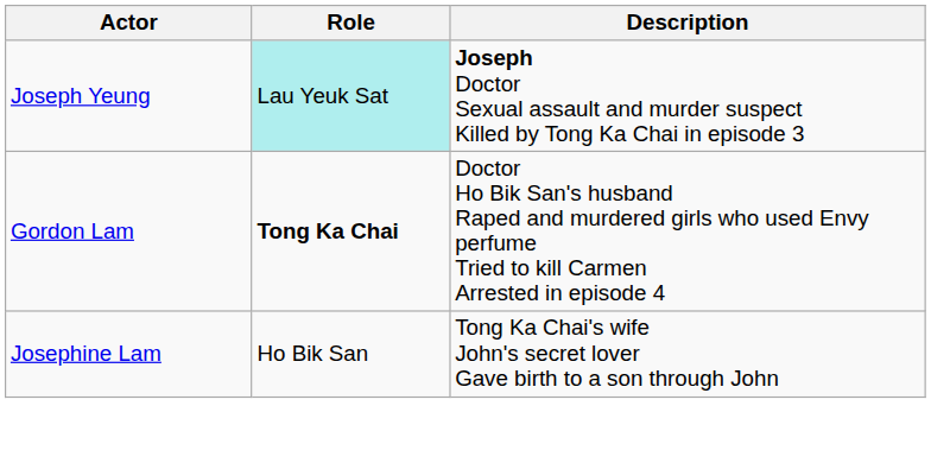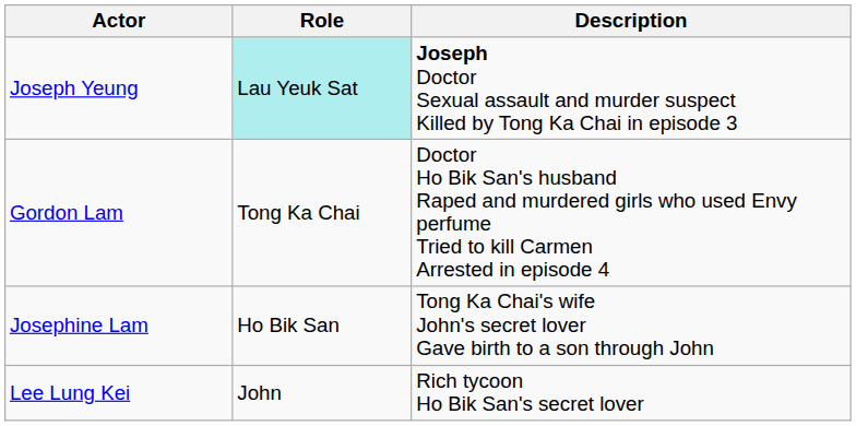 <table class="wikitable" width="75%">
 <tr>
 <th style="width:6%">Actor</th>
 <th style="width:6%">Role</th>
 <th style="width:15%">Description</th>
 </tr>
 <tr>
 <td><a href='#'>Joseph Yeung</a></td>
 <td style="background: paleturquoise;">Lau Yeuk Sat</td>
 <td><strong>Joseph</strong><br>Doctor<br>Sexual assault and murder suspect<br>Killed by Tong Ka Chai in episode 3</td>
 </tr>
 <tr>
 <td><a href='#'>Gordon Lam</a></td>
-<td><strong>Tong Ka Chai</strong></td>
+<td>Tong Ka Chai</td>
 <td>Doctor<br>Ho Bik San's husband<br>Raped and murdered girls who used Envy perfume<br>Tried to kill Carmen<br>Arrested in episode 4</td>
 </tr>
 <tr>
 <td><a href='#'>Josephine Lam</a></td>
 <td>Ho Bik San</td>
 <td>Tong Ka Chai's wife<br>John's secret lover<br>Gave birth to a son through John</td>
 </tr>
+<tr>
+<td><a href='#'>Lee Lung Kei</a></td>
+<td>John</td>
+<td>Rich tycoon<br>Ho Bik San's secret lover</td>
+</tr>
 </table>
